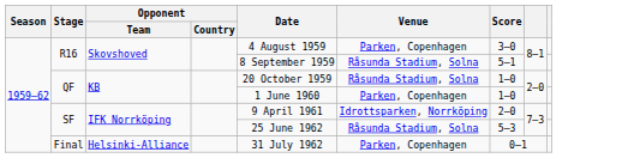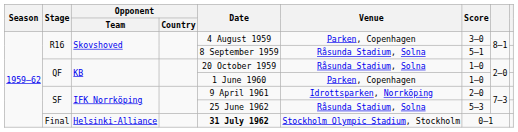 <table class="wikitable" style="text-align: center; font-size: 97%;">
 <tr>
 <th rowspan=2>Season</th>
 <th rowspan=2>Stage</th>
 <th scope="col" colspan=2>Opponent</th>
 <th scope="col" rowspan=2>Date</th>
 <th scope="col" rowspan=2>Venue</th>
 <th scope="col" rowspan=2>Score</th>
 <th scope="col" rowspan=2></th>
 <th scope="col" rowspan=2></th>
 </tr>
 <tr>
 <th scope="col">Team</th>
 <th scope="col">Country</th>
 </tr>
 <tr>
 <td rowspan=7><a href='#'>1959–62</a></td>
 <td rowspan=2>R16</td>
 <td rowspan=2 align=left><a href='#'>Skovshoved</a></td>
 <td rowspan=2 align=left></td>
 <td>4 August 1959</td>
 <td><a href='#'>Parken</a>, Copenhagen</td>
 <td>3–0</td>
 <td rowspan=2>8–1</td>
 <td></td>
 </tr>
 <tr>
 <td>8 September 1959</td>
 <td><a href='#'>Råsunda Stadium</a>, <a href='#'>Solna</a></td>
 <td>5–1</td>
 <td></td>
 </tr>
 <tr>
 <td rowspan=2>QF</td>
 <td rowspan=2 align=left><a href='#'>KB</a></td>
 <td rowspan=2 align=left></td>
 <td>20 October 1959</td>
 <td><a href='#'>Råsunda Stadium</a>, <a href='#'>Solna</a></td>
 <td>1–0</td>
 <td rowspan=2>2–0</td>
 <td></td>
 </tr>
 <tr>
 <td>1 June 1960</td>
 <td><a href='#'>Parken</a>, Copenhagen</td>
 <td>1–0</td>
 <td></td>
 </tr>
 <tr>
 <td rowspan=2>SF</td>
 <td rowspan=2 align=left><a href='#'>IFK Norrköping</a></td>
 <td rowspan=2 align=left></td>
 <td>9 April 1961</td>
 <td><a href='#'>Idrottsparken</a>, <a href='#'>Norrköping</a></td>
 <td>2–0</td>
 <td rowspan=2>7–3</td>
 <td></td>
 </tr>
 <tr>
 <td>25 June 1962</td>
 <td><a href='#'>Råsunda Stadium</a>, <a href='#'>Solna</a></td>
 <td>5–3</td>
 <td></td>
 </tr>
 <tr>
 <td>Final</td>
 <td><a href='#'>Helsinki-Alliance</a></td>
 <td align=left></td>
-<td>31 July 1962</td>
-<td><a href='#'>Parken</a>, Copenhagen</td>
+<td><strong>31 July 1962</strong></td>
+<td><a href='#'>Stockholm Olympic Stadium</a>, Stockholm</td>
 <td colspan=2>0–1</td>
 <td></td>
 </tr>
 </table>
